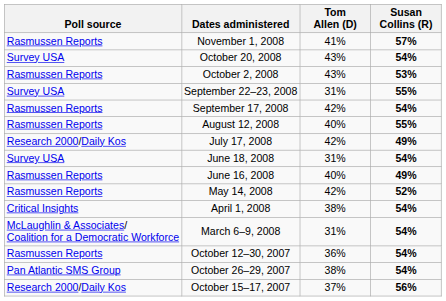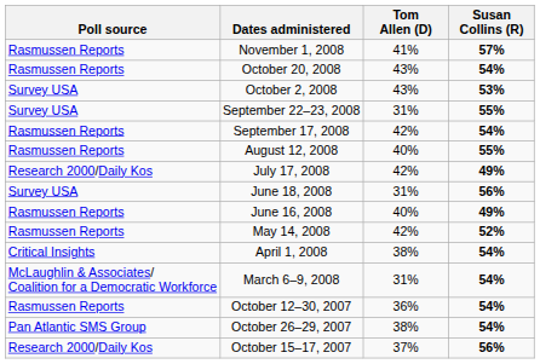 <table class="wikitable" style="text-align:center">
 <tr valign=bottom>
 <th>Poll source</th>
 <th>Dates administered</th>
 <th style="width:100px;">Tom<br>Allen (D)</th>
 <th style="width:100px;">Susan<br>Collins (R)</th>
 </tr>
 <tr>
 <td align=left><a href='#'>Rasmussen Reports</a></td>
 <td>November 1, 2008</td>
 <td>41%</td>
 <td><strong>57%</strong></td>
 </tr>
 <tr>
-<td align=left><a href='#'>Survey USA</a></td>
+<td align=left><a href='#'>Rasmussen Reports</a></td>
 <td>October 20, 2008</td>
 <td>43%</td>
 <td><strong>54%</strong></td>
 </tr>
 <tr>
-<td align=left><a href='#'>Rasmussen Reports</a></td>
+<td align=left><a href='#'>Survey USA</a></td>
 <td>October 2, 2008</td>
 <td>43%</td>
 <td><strong>53%</strong></td>
 </tr>
 <tr>
 <td align=left><a href='#'>Survey USA</a></td>
 <td>September 22–23, 2008</td>
 <td>31%</td>
 <td><strong>55%</strong></td>
 </tr>
 <tr>
 <td align=left><a href='#'>Rasmussen Reports</a></td>
 <td>September 17, 2008</td>
 <td>42%</td>
 <td><strong>54%</strong></td>
 </tr>
 <tr>
 <td align=left><a href='#'>Rasmussen Reports</a></td>
 <td>August 12, 2008</td>
 <td>40%</td>
 <td><strong>55%</strong></td>
 </tr>
 <tr>
 <td align=left><a href='#'>Research 2000</a>/<a href='#'>Daily Kos</a></td>
 <td>July 17, 2008</td>
 <td>42%</td>
 <td><strong>49%</strong></td>
 </tr>
 <tr>
 <td align=left><a href='#'>Survey USA</a></td>
 <td>June 18, 2008</td>
 <td>31%</td>
-<td><strong>54%</strong></td>
+<td><strong>56%</strong></td>
 </tr>
 <tr>
 <td align=left><a href='#'>Rasmussen Reports</a></td>
 <td>June 16, 2008</td>
 <td>40%</td>
 <td><strong>49%</strong></td>
 </tr>
 <tr>
 <td align=left><a href='#'>Rasmussen Reports</a></td>
 <td>May 14, 2008</td>
 <td>42%</td>
 <td><strong>52%</strong></td>
 </tr>
 <tr>
 <td align=left><a href='#'>Critical Insights</a></td>
 <td>April 1, 2008</td>
 <td>38%</td>
 <td><strong>54%</strong></td>
 </tr>
 <tr>
 <td align=left><a href='#'>McLaughlin & Associates</a>/<a href='#'><br>Coalition for a Democratic Workforce</a></td>
 <td>March 6–9, 2008</td>
 <td>31%</td>
 <td><strong>54%</strong></td>
 </tr>
 <tr>
 <td align=left><a href='#'>Rasmussen Reports</a></td>
 <td>October 12–30, 2007</td>
 <td>36%</td>
 <td><strong>54%</strong></td>
 </tr>
 <tr>
 <td align=left><a href='#'>Pan Atlantic SMS Group</a></td>
 <td>October 26–29, 2007</td>
 <td>38%</td>
 <td><strong>54%</strong></td>
 </tr>
 <tr>
 <td align=left><a href='#'>Research 2000</a>/<a href='#'>Daily Kos</a></td>
 <td>October 15–17, 2007</td>
 <td>37%</td>
 <td><strong>56%</strong></td>
 </tr>
 </table>
